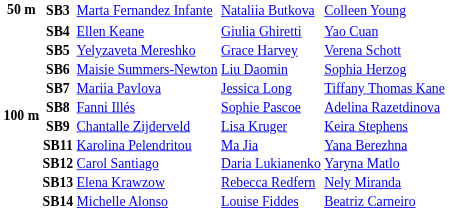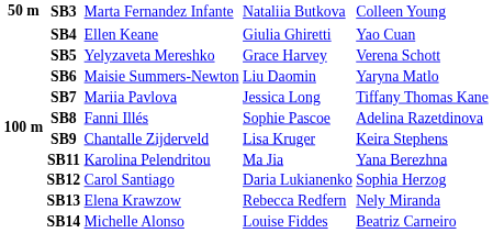 <table>
 <tr>
 <th rowspan="2">50 m</th>
 </tr>
 <tr>
 <th>SB3</th>
 <td> <a href='#'>Marta Fernandez Infante</a></td>
 <td> <a href='#'>Nataliia Butkova</a></td>
 <td> <a href='#'>Colleen Young</a></td>
 </tr>
 <tr>
 <th rowspan="11">100 m</th>
 </tr>
 <tr>
 <th>SB4</th>
 <td> <a href='#'>Ellen Keane</a></td>
 <td> <a href='#'>Giulia Ghiretti</a></td>
 <td> <a href='#'>Yao Cuan</a></td>
 </tr>
 <tr>
 <th>SB5</th>
 <td> <a href='#'>Yelyzaveta Mereshko</a></td>
 <td> <a href='#'>Grace Harvey</a></td>
 <td> <a href='#'>Verena Schott</a></td>
 </tr>
 <tr>
 <th>SB6</th>
 <td> <a href='#'>Maisie Summers-Newton</a></td>
 <td> <a href='#'>Liu Daomin</a></td>
-<td> <a href='#'>Sophia Herzog</a></td>
+<td> <a href='#'>Yaryna Matlo</a></td>
 </tr>
 <tr>
 <th>SB7</th>
 <td> <a href='#'>Mariia Pavlova</a></td>
 <td> <a href='#'>Jessica Long</a></td>
 <td> <a href='#'>Tiffany Thomas Kane</a></td>
 </tr>
 <tr>
 <th>SB8</th>
 <td> <a href='#'>Fanni Illés</a></td>
 <td> <a href='#'>Sophie Pascoe</a></td>
 <td> <a href='#'>Adelina Razetdinova</a></td>
 </tr>
 <tr>
 <th>SB9</th>
 <td> <a href='#'>Chantalle Zijderveld</a></td>
 <td> <a href='#'>Lisa Kruger</a></td>
 <td> <a href='#'>Keira Stephens</a></td>
 </tr>
 <tr>
 <th>SB11</th>
 <td> <a href='#'>Karolina Pelendritou</a></td>
 <td> <a href='#'>Ma Jia</a></td>
 <td> <a href='#'>Yana Berezhna</a></td>
 </tr>
 <tr>
 <th>SB12</th>
 <td> <a href='#'>Carol Santiago</a></td>
 <td> <a href='#'>Daria Lukianenko</a></td>
-<td> <a href='#'>Yaryna Matlo</a></td>
+<td> <a href='#'>Sophia Herzog</a></td>
 </tr>
 <tr>
 <th>SB13</th>
 <td> <a href='#'>Elena Krawzow</a></td>
 <td> <a href='#'>Rebecca Redfern</a></td>
 <td> <a href='#'>Nely Miranda</a></td>
 </tr>
 <tr>
 <th>SB14</th>
 <td> <a href='#'>Michelle Alonso</a></td>
 <td> <a href='#'>Louise Fiddes</a></td>
 <td> <a href='#'>Beatriz Carneiro</a></td>
 </tr>
 </table>
